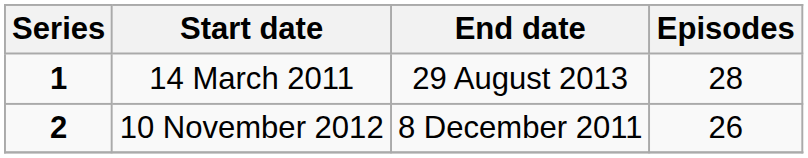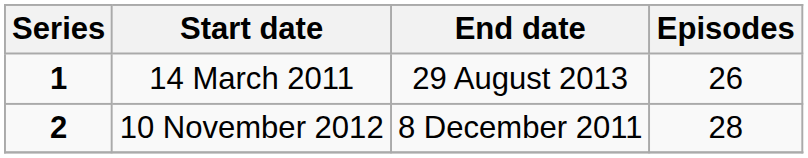 <table class="wikitable" style="text-align: center;">
 <tr>
 <th>Series</th>
 <th>Start date</th>
 <th>End date</th>
 <th>Episodes</th>
 </tr>
 <tr>
 <td><strong>1</strong></td>
 <td>14 March 2011</td>
 <td>29 August 2013</td>
-<td>28</td>
+<td>26</td>
 </tr>
 <tr>
 <td><strong>2</strong></td>
 <td>10 November 2012</td>
 <td>8 December 2011</td>
-<td>26</td>
+<td>28</td>
 </tr>
 <tr>
 </tr>
 </table>
